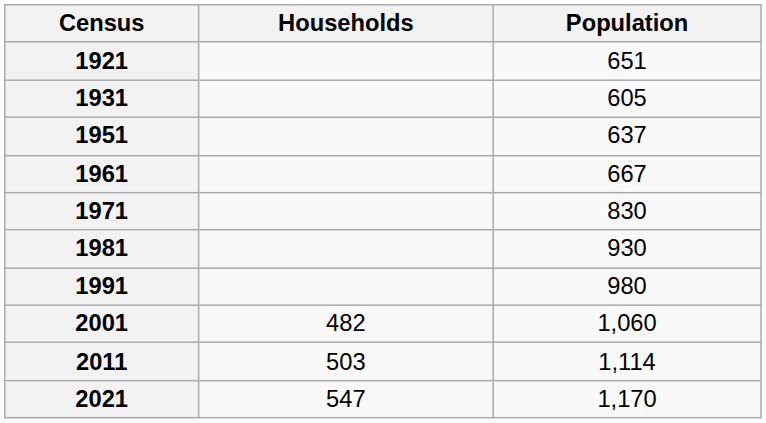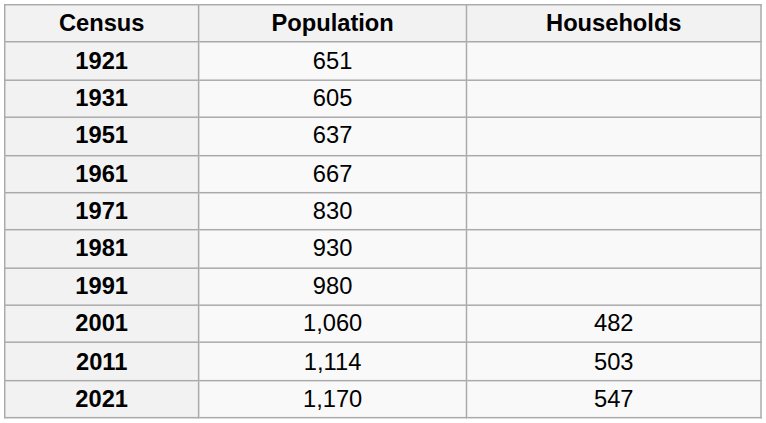 <table class="wikitable" style="width:32em; text-align:center;">
 <tr>
 <th scope=col>Census</th>
+<th scope=col>Population</th>
 <th scope=col>Households</th>
-<th scope=col>Population</th>
 </tr>
 <tr>
 <th scope=row>1921 </th>
+<td>651</td>
 <td></td>
-<td>651</td>
 </tr>
 <tr>
 <th scope=row>1931 </th>
+<td>605</td>
 <td></td>
-<td>605</td>
 </tr>
 <tr>
 <th scope=row>1951 </th>
+<td>637</td>
 <td></td>
-<td>637</td>
 </tr>
 <tr>
 <th scope=row>1961 </th>
+<td>667</td>
 <td></td>
-<td>667</td>
 </tr>
 <tr>
 <th scope=row>1971 </th>
+<td>830</td>
 <td></td>
-<td>830</td>
 </tr>
 <tr>
 <th scope=row>1981 </th>
+<td>930</td>
 <td></td>
-<td>930</td>
 </tr>
 <tr>
 <th scope=row>1991 </th>
+<td>980</td>
 <td></td>
-<td>980</td>
 </tr>
 <tr>
 <th scope=row>2001  </th>
+<td>1,060</td>
 <td>482</td>
-<td>1,060</td>
 </tr>
 <tr>
 <th scope=row>2011  </th>
+<td>1,114</td>
 <td>503</td>
-<td>1,114</td>
 </tr>
 <tr>
 <th scope=row>2021 </th>
+<td>1,170</td>
 <td>547</td>
-<td>1,170</td>
 </tr>
 </table>
